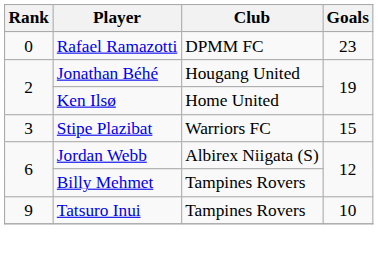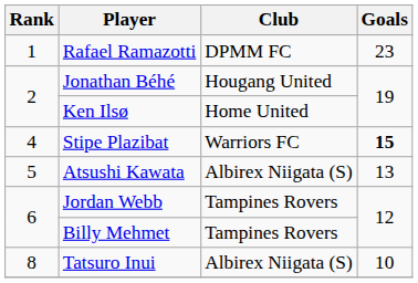 <table class="wikitable" style="text-align:center">
 <tr>
 <th>Rank</th>
 <th>Player</th>
 <th>Club</th>
 <th>Goals</th>
 </tr>
 <tr>
-<td>0</td>
+<td>1</td>
 <td align="left"> <a href='#'>Rafael Ramazotti</a></td>
 <td align="left"> DPMM FC</td>
 <td>23</td>
 </tr>
 <tr>
 <td rowspan=2>2</td>
 <td align="left"> <a href='#'>Jonathan Béhé</a></td>
 <td align="left">Hougang United</td>
 <td rowspan=2>19</td>
 </tr>
 <tr>
 <td align="left"> <a href='#'>Ken Ilsø</a></td>
 <td align="left">Home United</td>
 </tr>
 <tr>
-<td>3</td>
+<td>4</td>
 <td align="left"> <a href='#'>Stipe Plazibat</a></td>
 <td align="left">Warriors FC</td>
-<td>15</td>
+<td><strong>15</strong></td>
+</tr>
+<tr>
+<td>5</td>
+<td align="left"> <a href='#'>Atsushi Kawata</a></td>
+<td align="left"> Albirex Niigata (S)</td>
+<td>13</td>
 </tr>
 <tr>
 <td rowspan=2>6</td>
 <td align="left"> <a href='#'>Jordan Webb</a></td>
-<td align="left"> Albirex Niigata (S)</td>
+<td align="left">Tampines Rovers</td>
 <td rowspan=2>12</td>
 </tr>
 <tr>
 <td align="left"> <a href='#'>Billy Mehmet</a></td>
 <td align="left">Tampines Rovers</td>
 </tr>
 <tr>
-<td>9</td>
+<td>8</td>
 <td align="left"> <a href='#'>Tatsuro Inui</a></td>
-<td align="left">Tampines Rovers</td>
+<td align="left"> Albirex Niigata (S)</td>
 <td>10</td>
 </tr>
 <tr>
 </tr>
 </table>
